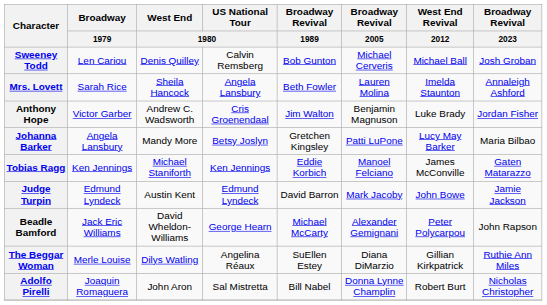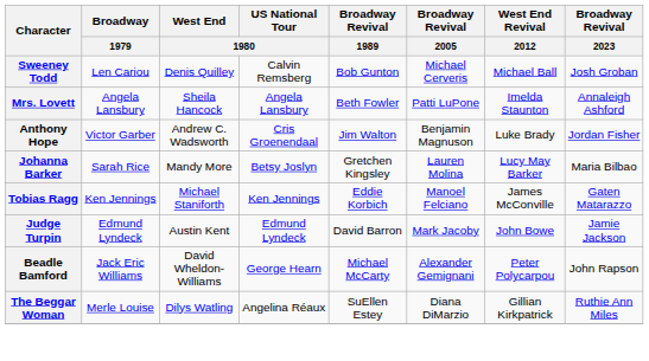 <table class="wikitable" style="text-align:center">
 <tr>
 <th rowspan=2 style="width:8.3%;">Character</th>
 <th style="width:8.3%;">Broadway</th>
 <th style="width:8.3%;">West End</th>
 <th style="width:8.3%;">US National Tour</th>
 <th style="width:8.3%;">Broadway Revival</th>
 <th style="width:8.3%;">Broadway Revival</th>
 <th style="width:8.3%;">West End Revival</th>
 <th style="width:8.3%;">Broadway Revival</th>
 </tr>
 <tr>
 <th><small>1979</small></th>
 <th colspan=2><small>1980</small></th>
 <th><small>1989</small></th>
 <th><small>2005</small></th>
 <th><small>2012</small></th>
 <th><small>2023</small></th>
 </tr>
 <tr>
 <th><a href='#'>Sweeney Todd</a></th>
 <td style="text-align:center;"><a href='#'>Len Cariou</a></td>
 <td style="text-align:center;"><a href='#'>Denis Quilley</a></td>
 <td style="text-align:center;">Calvin Remsberg</td>
 <td style="text-align:center;"><a href='#'>Bob Gunton</a></td>
 <td style="text-align:center;"><a href='#'>Michael Cerveris</a></td>
 <td style="text-align:center;"><a href='#'>Michael Ball</a></td>
 <td style="text-align:center;"><a href='#'>Josh Groban</a></td>
 </tr>
 <tr>
 <th><a href='#'>Mrs. Lovett</a></th>
-<td style="text-align:center;"><a href='#'>Sarah Rice</a></td>
+<td style="text-align:center;"><a href='#'>Angela Lansbury</a></td>
 <td style="text-align:center;"><a href='#'>Sheila Hancock</a></td>
 <td style="text-align:center;"><a href='#'>Angela Lansbury</a></td>
 <td style="text-align:center;"><a href='#'>Beth Fowler</a></td>
-<td style="text-align:center;"><a href='#'>Lauren Molina</a></td>
+<td style="text-align:center;"><a href='#'>Patti LuPone</a></td>
 <td style="text-align:center;"><a href='#'>Imelda Staunton</a></td>
 <td style="text-align:center;"><a href='#'>Annaleigh Ashford</a></td>
 </tr>
 <tr>
 <th>Anthony Hope</th>
 <td style="text-align:center;"><a href='#'>Victor Garber</a></td>
 <td style="text-align:center;">Andrew C. Wadsworth</td>
 <td style="text-align:center;"><a href='#'>Cris Groenendaal</a></td>
 <td style="text-align:center;"><a href='#'>Jim Walton</a></td>
 <td style="text-align:center;">Benjamin Magnuson</td>
 <td style="text-align:center;">Luke Brady</td>
 <td style="text-align:center;"><a href='#'>Jordan Fisher</a></td>
 </tr>
 <tr>
 <th><a href='#'>Johanna Barker</a></th>
-<td style="text-align:center;"><a href='#'>Angela Lansbury</a></td>
+<td style="text-align:center;"><a href='#'>Sarah Rice</a></td>
 <td style="text-align:center;">Mandy More</td>
 <td style="text-align:center;"><a href='#'>Betsy Joslyn</a></td>
 <td style="text-align:center;">Gretchen Kingsley</td>
-<td style="text-align:center;"><a href='#'>Patti LuPone</a></td>
+<td style="text-align:center;"><a href='#'>Lauren Molina</a></td>
 <td style="text-align:center;"><a href='#'>Lucy May Barker</a></td>
 <td style="text-align:center;">Maria Bilbao</td>
 </tr>
 <tr>
 <th><a href='#'>Tobias Ragg</a></th>
 <td style="text-align:center;"><a href='#'>Ken Jennings</a></td>
 <td style="text-align:center;"><a href='#'>Michael Staniforth</a></td>
 <td style="text-align:center;"><a href='#'>Ken Jennings</a></td>
 <td style="text-align:center;"><a href='#'>Eddie Korbich</a></td>
 <td style="text-align:center;"><a href='#'>Manoel Felciano</a></td>
 <td style="text-align:center;">James McConville</td>
 <td style="text-align:center;"><a href='#'>Gaten Matarazzo</a></td>
 </tr>
 <tr>
 <th><a href='#'>Judge Turpin</a></th>
 <td style="text-align:center;"><a href='#'>Edmund Lyndeck</a></td>
 <td style="text-align:center;">Austin Kent</td>
 <td style="text-align:center;"><a href='#'>Edmund Lyndeck</a></td>
 <td style="text-align:center;">David Barron</td>
 <td style="text-align:center;"><a href='#'>Mark Jacoby</a></td>
 <td style="text-align:center;"><a href='#'>John Bowe</a></td>
 <td style="text-align:center;"><a href='#'>Jamie Jackson</a></td>
 </tr>
 <tr>
 <th>Beadle Bamford</th>
 <td style="text-align:center;"><a href='#'>Jack Eric Williams</a></td>
 <td style="text-align:center;">David Wheldon-Williams</td>
 <td style="text-align:center;"><a href='#'>George Hearn</a></td>
 <td style="text-align:center;"><a href='#'>Michael McCarty</a></td>
 <td style="text-align:center;"><a href='#'>Alexander Gemignani</a></td>
 <td style="text-align:center;"><a href='#'>Peter Polycarpou</a></td>
 <td style="text-align:center;">John Rapson</td>
 </tr>
 <tr>
 <th><a href='#'>The Beggar Woman</a></th>
 <td style="text-align:center;"><a href='#'>Merle Louise</a></td>
 <td style="text-align:center;"><a href='#'>Dilys Watling</a></td>
 <td style="text-align:center;">Angelina Réaux</td>
 <td style="text-align:center;">SuEllen Estey</td>
 <td style="text-align:center;">Diana DiMarzio</td>
 <td style="text-align:center;">Gillian Kirkpatrick</td>
 <td style="text-align:center;"><a href='#'>Ruthie Ann Miles</a></td>
 </tr>
 <tr>
-<th><a href='#'>Adolfo Pirelli</a></th>
-<td style="text-align:center;"><a href='#'>Joaquin Romaguera</a></td>
-<td style="text-align:center;">John Aron</td>
-<td style="text-align:center;">Sal Mistretta</td>
-<td style="text-align:center;">Bill Nabel</td>
-<td style="text-align:center;"><a href='#'>Donna Lynne Champlin</a></td>
-<td style="text-align:center;">Robert Burt</td>
-<td style="text-align:center;"><a href='#'>Nicholas Christopher</a></td>
-</tr>
-<tr>
 </tr>
 </table>
